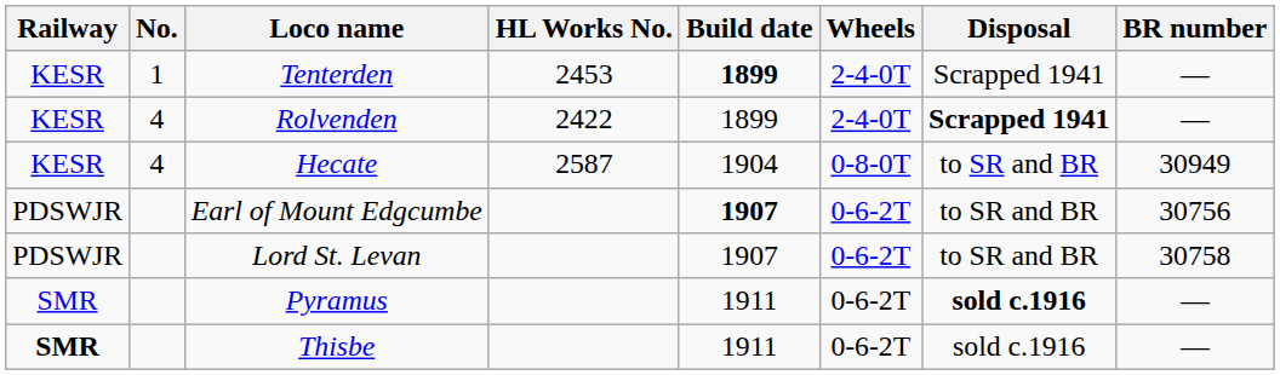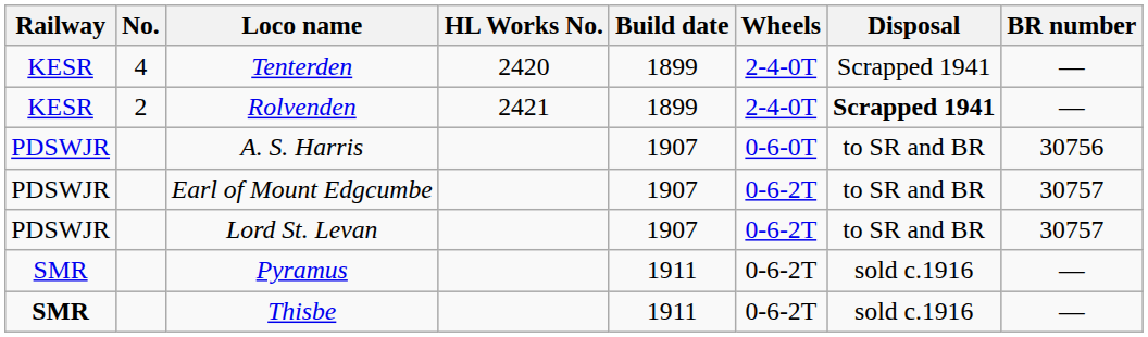 <table class="wikitable" style=text-align:center>
 <tr>
 <th>Railway</th>
 <th>No.</th>
 <th>Loco name</th>
 <th>HL Works No.</th>
 <th>Build date</th>
 <th>Wheels</th>
 <th>Disposal</th>
 <th>BR number</th>
 </tr>
 <tr>
 <td><a href='#'>KESR</a></td>
-<td>1</td>
+<td>4</td>
 <td><em><a href='#'>Tenterden</a></em></td>
-<td>2453</td>
-<td><strong>1899</strong></td>
+<td>2420</td>
+<td>1899</td>
 <td><a href='#'>2-4-0T</a></td>
 <td>Scrapped 1941</td>
 <td>—</td>
 </tr>
 <tr>
 <td><a href='#'>KESR</a></td>
-<td>4</td>
+<td>2</td>
 <td><em><a href='#'>Rolvenden</a></em></td>
-<td>2422</td>
+<td>2421</td>
 <td>1899</td>
 <td><a href='#'>2-4-0T</a></td>
 <td><strong>Scrapped 1941</strong></td>
 <td>—</td>
 </tr>
 <tr>
-<td><a href='#'>KESR</a></td>
-<td>4</td>
-<td><em><a href='#'>Hecate</a></em></td>
-<td>2587</td>
-<td>1904</td>
-<td><a href='#'>0-8-0T</a></td>
-<td>to <a href='#'>SR</a> and <a href='#'>BR</a></td>
-<td>30949</td>
+<td><a href='#'>PDSWJR</a></td>
+<td></td>
+<td><em>A. S. Harris</em></td>
+<td></td>
+<td>1907</td>
+<td><a href='#'>0-6-0T</a></td>
+<td>to SR and BR</td>
+<td>30756</td>
 </tr>
 <tr>
 <td>PDSWJR</td>
 <td></td>
 <td><em>Earl of Mount Edgcumbe</em></td>
 <td></td>
-<td><strong>1907</strong></td>
+<td>1907</td>
 <td><a href='#'>0-6-2T</a></td>
 <td>to SR and BR</td>
-<td>30756</td>
+<td>30757</td>
 </tr>
 <tr>
 <td>PDSWJR</td>
 <td></td>
 <td><em>Lord St. Levan</em></td>
 <td></td>
 <td>1907</td>
 <td><a href='#'>0-6-2T</a></td>
 <td>to SR and BR</td>
-<td>30758</td>
+<td>30757</td>
 </tr>
 <tr>
 <td><a href='#'>SMR</a></td>
 <td></td>
 <td><em><a href='#'>Pyramus</a></em></td>
 <td></td>
 <td>1911</td>
 <td>0-6-2T</td>
-<td><strong>sold c.1916</strong></td>
+<td>sold c.1916</td>
 <td>—</td>
 </tr>
 <tr>
 <td><strong>SMR</strong></td>
 <td></td>
 <td><em><a href='#'>Thisbe</a></em></td>
 <td></td>
 <td>1911</td>
 <td>0-6-2T</td>
 <td>sold c.1916</td>
 <td>—</td>
 </tr>
 </table>
